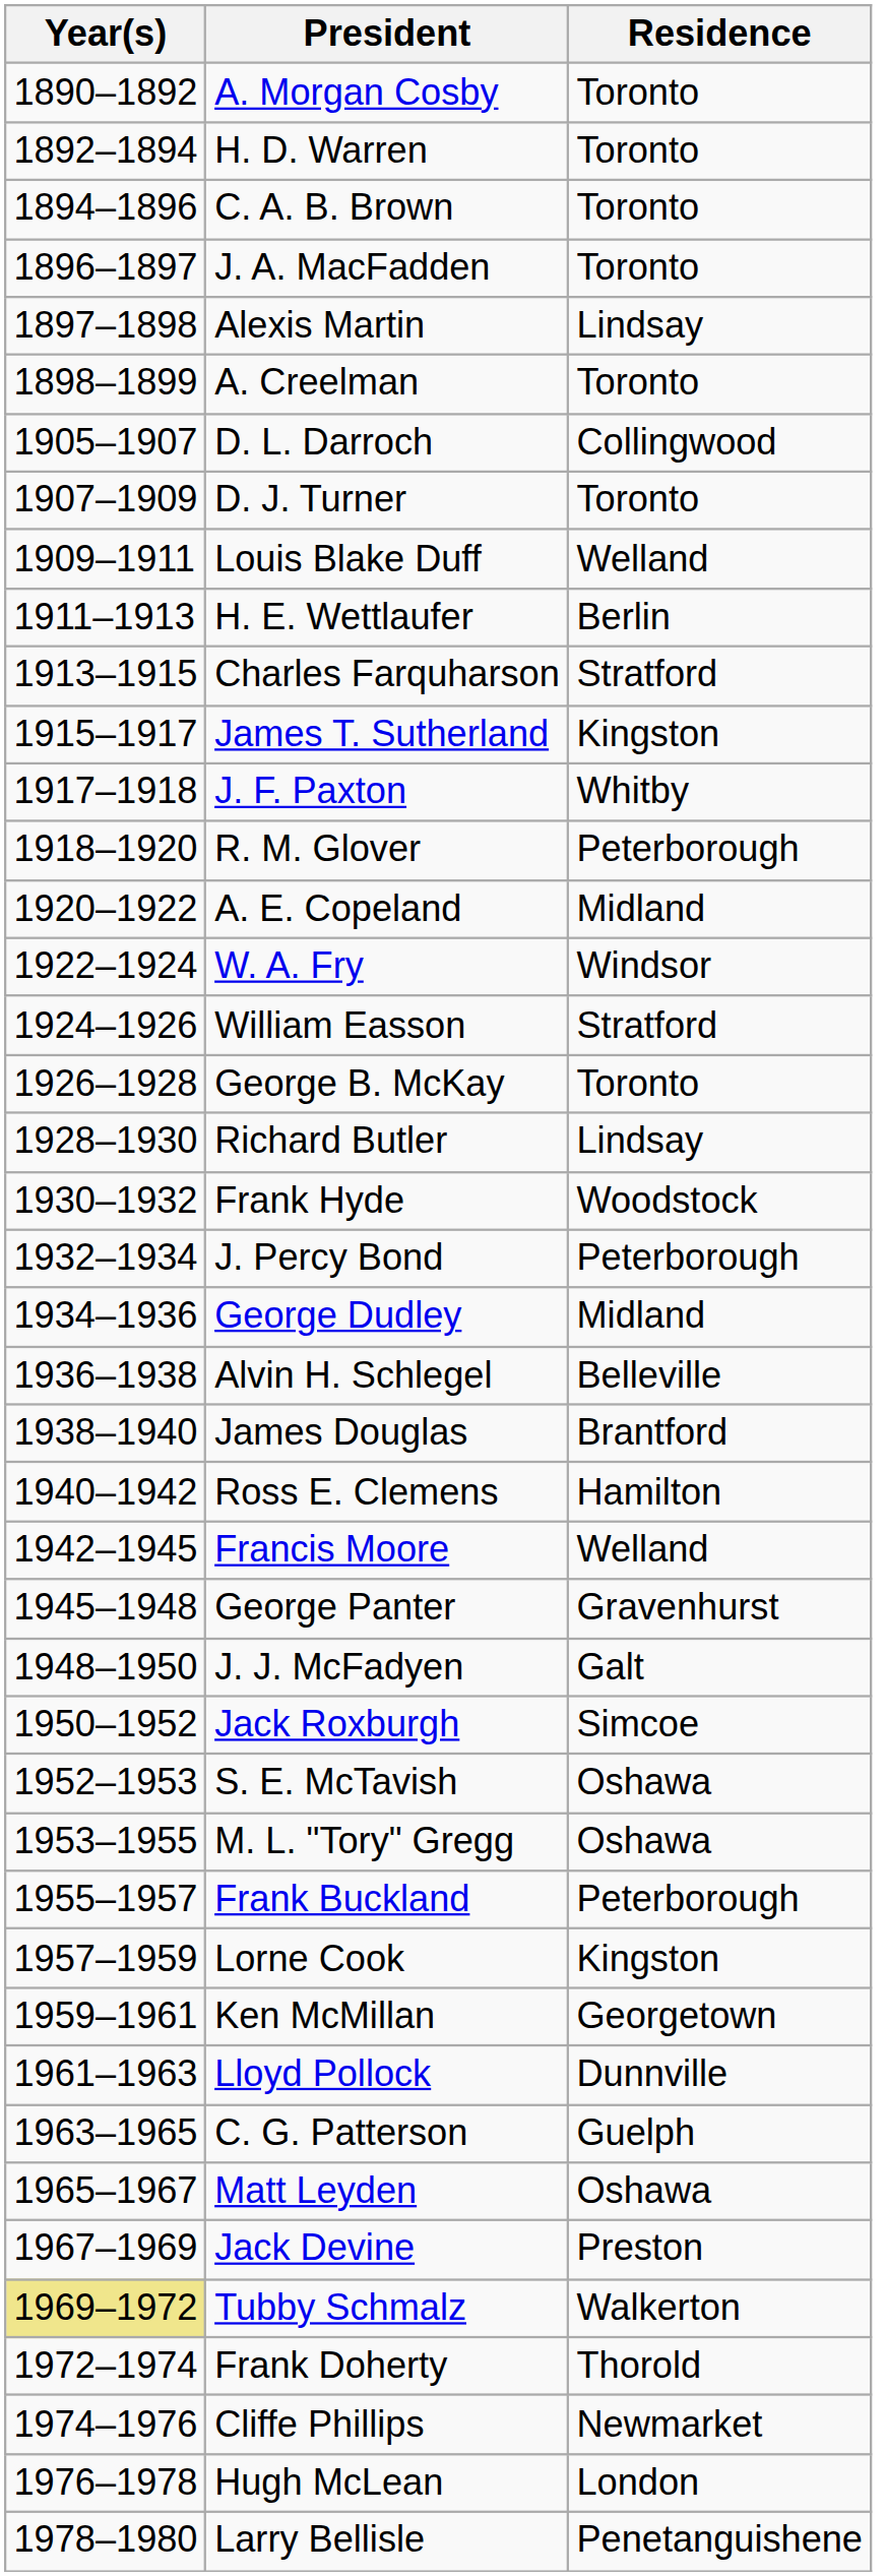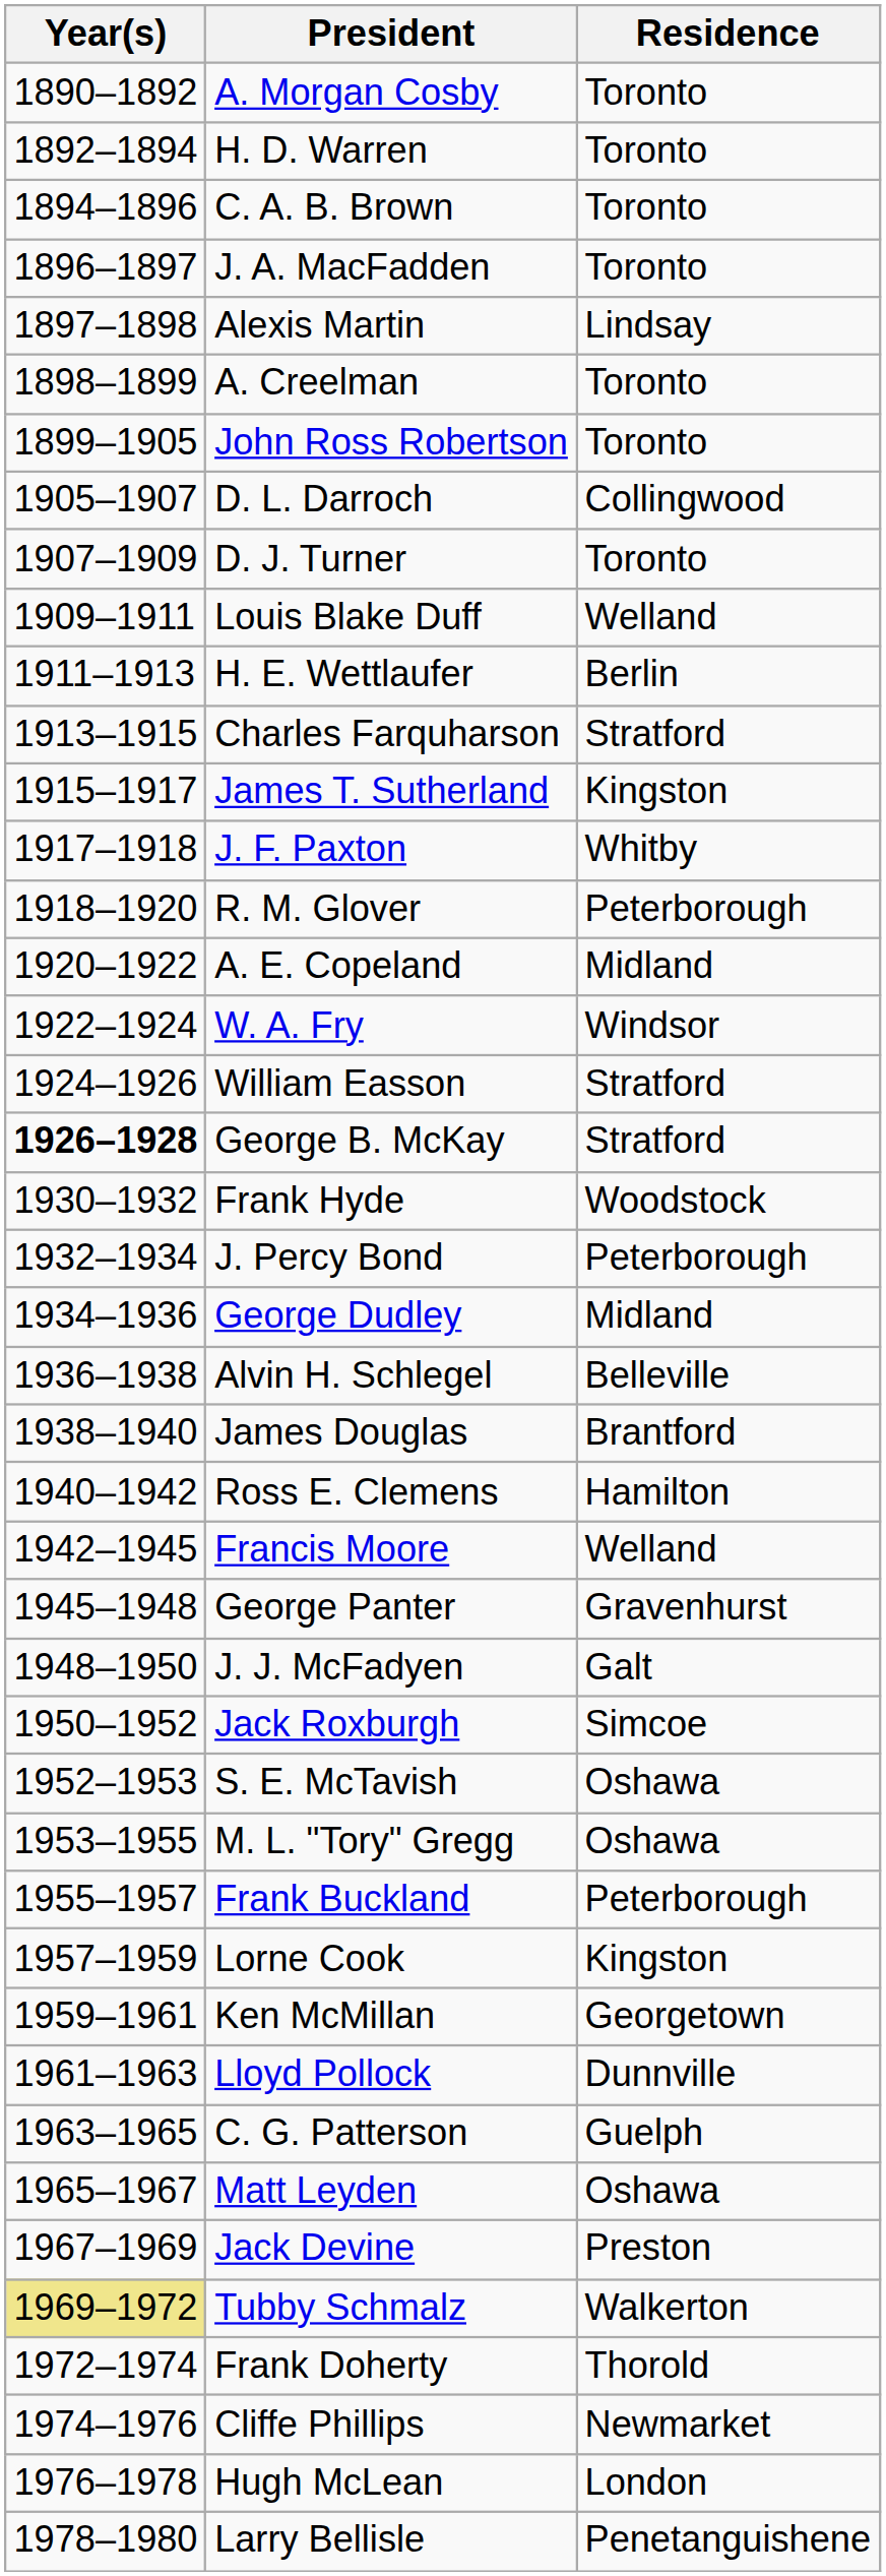 <table class="wikitable">
 <tr>
 <th>Year(s)</th>
 <th>President</th>
 <th>Residence</th>
 </tr>
 <tr>
 <td>1890–1892</td>
 <td><a href='#'>A. Morgan Cosby</a></td>
 <td>Toronto</td>
 </tr>
 <tr>
 <td>1892–1894</td>
 <td>H. D. Warren</td>
 <td>Toronto</td>
 </tr>
 <tr>
 <td>1894–1896</td>
 <td>C. A. B. Brown</td>
 <td>Toronto</td>
 </tr>
 <tr>
 <td>1896–1897</td>
 <td>J. A. MacFadden</td>
 <td>Toronto</td>
 </tr>
 <tr>
 <td>1897–1898</td>
 <td>Alexis Martin</td>
 <td>Lindsay</td>
 </tr>
 <tr>
 <td>1898–1899</td>
 <td>A. Creelman</td>
+<td>Toronto</td>
+</tr>
+<tr>
+<td>1899–1905</td>
+<td><a href='#'>John Ross Robertson</a></td>
 <td>Toronto</td>
 </tr>
 <tr>
 <td>1905–1907</td>
 <td>D. L. Darroch</td>
 <td>Collingwood</td>
 </tr>
 <tr>
 <td>1907–1909</td>
 <td>D. J. Turner</td>
 <td>Toronto</td>
 </tr>
 <tr>
 <td>1909–1911</td>
 <td>Louis Blake Duff</td>
 <td>Welland</td>
 </tr>
 <tr>
 <td>1911–1913</td>
 <td>H. E. Wettlaufer</td>
 <td>Berlin</td>
 </tr>
 <tr>
 <td>1913–1915</td>
 <td>Charles Farquharson</td>
 <td>Stratford</td>
 </tr>
 <tr>
 <td>1915–1917</td>
 <td><a href='#'>James T. Sutherland</a></td>
 <td>Kingston</td>
 </tr>
 <tr>
 <td>1917–1918</td>
 <td><a href='#'>J. F. Paxton</a></td>
 <td>Whitby</td>
 </tr>
 <tr>
 <td>1918–1920</td>
 <td>R. M. Glover</td>
 <td>Peterborough</td>
 </tr>
 <tr>
 <td>1920–1922</td>
 <td>A. E. Copeland</td>
 <td>Midland</td>
 </tr>
 <tr>
 <td>1922–1924</td>
 <td><a href='#'>W. A. Fry</a></td>
 <td>Windsor</td>
 </tr>
 <tr>
 <td>1924–1926</td>
 <td>William Easson</td>
 <td>Stratford</td>
 </tr>
 <tr>
-<td>1926–1928</td>
+<td><strong>1926–1928</strong></td>
 <td>George B. McKay</td>
-<td>Toronto</td>
-</tr>
-<tr>
-<td>1928–1930</td>
-<td>Richard Butler</td>
-<td>Lindsay</td>
+<td>Stratford</td>
 </tr>
 <tr>
 <td>1930–1932</td>
 <td>Frank Hyde</td>
 <td>Woodstock</td>
 </tr>
 <tr>
 <td>1932–1934</td>
 <td>J. Percy Bond</td>
 <td>Peterborough</td>
 </tr>
 <tr>
 <td>1934–1936</td>
 <td><a href='#'>George Dudley</a></td>
 <td>Midland</td>
 </tr>
 <tr>
 <td>1936–1938</td>
 <td>Alvin H. Schlegel</td>
 <td>Belleville</td>
 </tr>
 <tr>
 <td>1938–1940</td>
 <td>James Douglas</td>
 <td>Brantford</td>
 </tr>
 <tr>
 <td>1940–1942</td>
 <td>Ross E. Clemens</td>
 <td>Hamilton</td>
 </tr>
 <tr>
 <td>1942–1945</td>
 <td><a href='#'>Francis Moore</a></td>
 <td>Welland</td>
 </tr>
 <tr>
 <td>1945–1948</td>
 <td>George Panter</td>
 <td>Gravenhurst</td>
 </tr>
 <tr>
 <td>1948–1950</td>
 <td>J. J. McFadyen</td>
 <td>Galt</td>
 </tr>
 <tr>
 <td>1950–1952</td>
 <td><a href='#'>Jack Roxburgh</a></td>
 <td>Simcoe</td>
 </tr>
 <tr>
 <td>1952–1953</td>
 <td>S. E. McTavish</td>
 <td>Oshawa</td>
 </tr>
 <tr>
 <td>1953–1955</td>
 <td>M. L. "Tory" Gregg</td>
 <td>Oshawa</td>
 </tr>
 <tr>
 <td>1955–1957</td>
 <td><a href='#'>Frank Buckland</a></td>
 <td>Peterborough</td>
 </tr>
 <tr>
 <td>1957–1959</td>
 <td>Lorne Cook</td>
 <td>Kingston</td>
 </tr>
 <tr>
 <td>1959–1961</td>
 <td>Ken McMillan</td>
 <td>Georgetown</td>
 </tr>
 <tr>
 <td>1961–1963</td>
 <td><a href='#'>Lloyd Pollock</a></td>
 <td>Dunnville</td>
 </tr>
 <tr>
 <td>1963–1965</td>
 <td>C. G. Patterson</td>
 <td>Guelph</td>
 </tr>
 <tr>
 <td>1965–1967</td>
 <td><a href='#'>Matt Leyden</a></td>
 <td>Oshawa</td>
 </tr>
 <tr>
 <td>1967–1969</td>
 <td><a href='#'>Jack Devine</a></td>
 <td>Preston</td>
 </tr>
 <tr>
 <td style="background: khaki;">1969–1972</td>
 <td><a href='#'>Tubby Schmalz</a></td>
 <td>Walkerton</td>
 </tr>
 <tr>
 <td>1972–1974</td>
 <td>Frank Doherty</td>
 <td>Thorold</td>
 </tr>
 <tr>
 <td>1974–1976</td>
 <td>Cliffe Phillips</td>
 <td>Newmarket</td>
 </tr>
 <tr>
 <td>1976–1978</td>
 <td>Hugh McLean</td>
 <td>London</td>
 </tr>
 <tr>
 <td>1978–1980</td>
 <td>Larry Bellisle</td>
 <td>Penetanguishene</td>
 </tr>
 </table>
